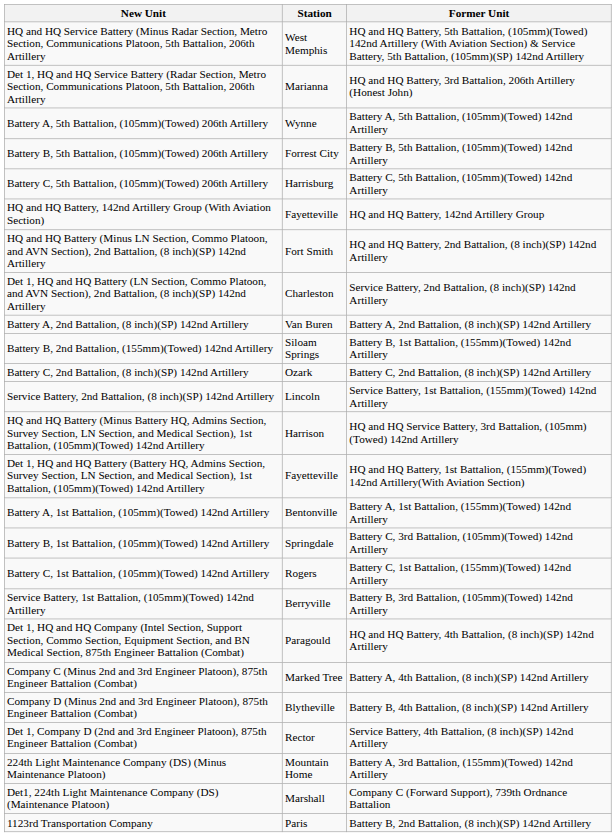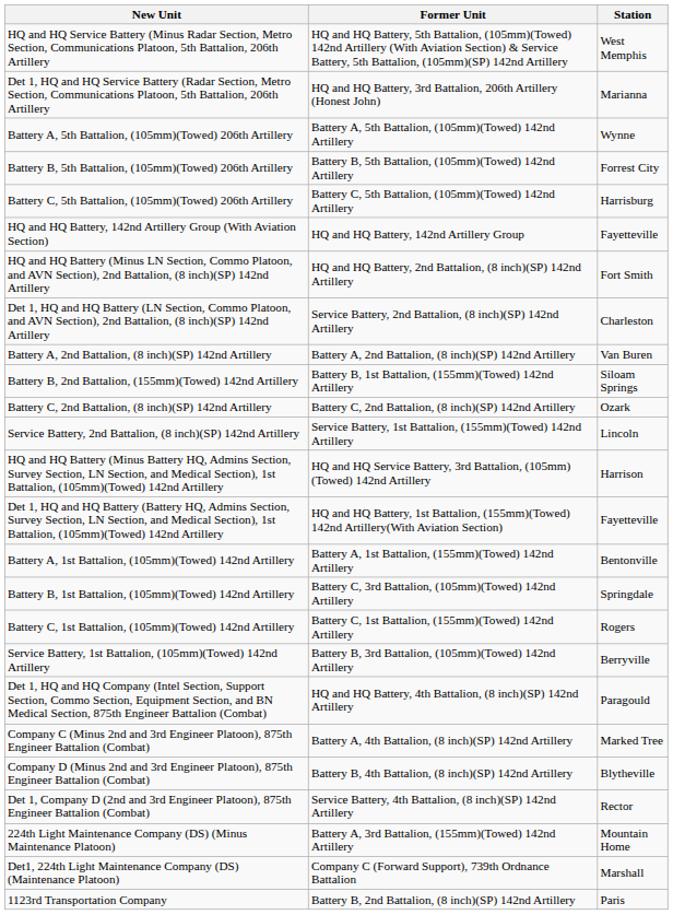 <table class="wikitable">
 <tr>
 <th>New Unit</th>
+<th>Former Unit</th>
 <th>Station</th>
-<th>Former Unit</th>
 </tr>
 <tr>
 <td>HQ and HQ Service Battery (Minus Radar Section, Metro Section, Communications Platoon, 5th Battalion, 206th Artillery</td>
+<td>HQ and HQ Battery, 5th Battalion, (105mm)(Towed) 142nd Artillery (With Aviation Section) & Service Battery, 5th Battalion, (105mm)(SP) 142nd Artillery</td>
 <td>West Memphis</td>
-<td>HQ and HQ Battery, 5th Battalion, (105mm)(Towed) 142nd Artillery (With Aviation Section) & Service Battery, 5th Battalion, (105mm)(SP) 142nd Artillery</td>
 </tr>
 <tr>
 <td>Det 1, HQ and HQ Service Battery (Radar Section, Metro Section, Communications Platoon, 5th Battalion, 206th Artillery</td>
+<td>HQ and HQ Battery, 3rd Battalion, 206th Artillery (Honest John)</td>
 <td>Marianna</td>
-<td>HQ and HQ Battery, 3rd Battalion, 206th Artillery (Honest John)</td>
 </tr>
 <tr>
 <td>Battery A, 5th Battalion, (105mm)(Towed) 206th Artillery</td>
+<td>Battery A, 5th Battalion, (105mm)(Towed) 142nd Artillery</td>
 <td>Wynne</td>
-<td>Battery A, 5th Battalion, (105mm)(Towed) 142nd Artillery</td>
 </tr>
 <tr>
 <td>Battery B, 5th Battalion, (105mm)(Towed) 206th Artillery</td>
+<td>Battery B, 5th Battalion, (105mm)(Towed) 142nd Artillery</td>
 <td>Forrest City</td>
-<td>Battery B, 5th Battalion, (105mm)(Towed) 142nd Artillery</td>
 </tr>
 <tr>
 <td>Battery C, 5th Battalion, (105mm)(Towed) 206th Artillery</td>
+<td>Battery C, 5th Battalion, (105mm)(Towed) 142nd Artillery</td>
 <td>Harrisburg</td>
-<td>Battery C, 5th Battalion, (105mm)(Towed) 142nd Artillery</td>
 </tr>
 <tr>
 <td>HQ and HQ Battery, 142nd Artillery Group (With Aviation Section)</td>
+<td>HQ and HQ Battery, 142nd Artillery Group</td>
 <td>Fayetteville</td>
-<td>HQ and HQ Battery, 142nd Artillery Group</td>
 </tr>
 <tr>
 <td>HQ and HQ Battery (Minus LN Section, Commo Platoon, and AVN Section), 2nd Battalion, (8 inch)(SP) 142nd Artillery</td>
+<td>HQ and HQ Battery, 2nd Battalion, (8 inch)(SP) 142nd Artillery</td>
 <td>Fort Smith</td>
-<td>HQ and HQ Battery, 2nd Battalion, (8 inch)(SP) 142nd Artillery</td>
 </tr>
 <tr>
 <td>Det 1, HQ and HQ Battery (LN Section, Commo Platoon, and AVN Section), 2nd Battalion, (8 inch)(SP) 142nd Artillery</td>
+<td>Service Battery, 2nd Battalion, (8 inch)(SP) 142nd Artillery</td>
 <td>Charleston</td>
-<td>Service Battery, 2nd Battalion, (8 inch)(SP) 142nd Artillery</td>
 </tr>
 <tr>
 <td>Battery A, 2nd Battalion, (8 inch)(SP) 142nd Artillery</td>
+<td>Battery A, 2nd Battalion, (8 inch)(SP) 142nd Artillery</td>
 <td>Van Buren</td>
-<td>Battery A, 2nd Battalion, (8 inch)(SP) 142nd Artillery</td>
 </tr>
 <tr>
 <td>Battery B, 2nd Battalion, (155mm)(Towed) 142nd Artillery</td>
+<td>Battery B, 1st Battalion, (155mm)(Towed) 142nd Artillery</td>
 <td>Siloam Springs</td>
-<td>Battery B, 1st Battalion, (155mm)(Towed) 142nd Artillery</td>
 </tr>
 <tr>
 <td>Battery C, 2nd Battalion, (8 inch)(SP) 142nd Artillery</td>
+<td>Battery C, 2nd Battalion, (8 inch)(SP) 142nd Artillery</td>
 <td>Ozark</td>
-<td>Battery C, 2nd Battalion, (8 inch)(SP) 142nd Artillery</td>
 </tr>
 <tr>
 <td>Service Battery, 2nd Battalion, (8 inch)(SP) 142nd Artillery</td>
+<td>Service Battery, 1st Battalion, (155mm)(Towed) 142nd Artillery</td>
 <td>Lincoln</td>
-<td>Service Battery, 1st Battalion, (155mm)(Towed) 142nd Artillery</td>
 </tr>
 <tr>
 <td>HQ and HQ Battery (Minus Battery HQ, Admins Section, Survey Section, LN Section, and Medical Section), 1st Battalion, (105mm)(Towed) 142nd Artillery</td>
+<td>HQ and HQ Service Battery, 3rd Battalion, (105mm)(Towed) 142nd Artillery</td>
 <td>Harrison</td>
-<td>HQ and HQ Service Battery, 3rd Battalion, (105mm)(Towed) 142nd Artillery</td>
 </tr>
 <tr>
 <td>Det 1, HQ and HQ Battery (Battery HQ, Admins Section, Survey Section, LN Section, and Medical Section), 1st Battalion, (105mm)(Towed) 142nd Artillery</td>
+<td>HQ and HQ Battery, 1st Battalion, (155mm)(Towed) 142nd Artillery(With Aviation Section)</td>
 <td>Fayetteville</td>
-<td>HQ and HQ Battery, 1st Battalion, (155mm)(Towed) 142nd Artillery(With Aviation Section)</td>
 </tr>
 <tr>
 <td>Battery A, 1st Battalion, (105mm)(Towed) 142nd Artillery</td>
+<td>Battery A, 1st Battalion, (155mm)(Towed) 142nd Artillery</td>
 <td>Bentonville</td>
-<td>Battery A, 1st Battalion, (155mm)(Towed) 142nd Artillery</td>
 </tr>
 <tr>
 <td>Battery B, 1st Battalion, (105mm)(Towed) 142nd Artillery</td>
+<td>Battery C, 3rd Battalion, (105mm)(Towed) 142nd Artillery</td>
 <td>Springdale</td>
-<td>Battery C, 3rd Battalion, (105mm)(Towed) 142nd Artillery</td>
 </tr>
 <tr>
 <td>Battery C, 1st Battalion, (105mm)(Towed) 142nd Artillery</td>
+<td>Battery C, 1st Battalion, (155mm)(Towed) 142nd Artillery</td>
 <td>Rogers</td>
-<td>Battery C, 1st Battalion, (155mm)(Towed) 142nd Artillery</td>
 </tr>
 <tr>
 <td>Service Battery, 1st Battalion, (105mm)(Towed) 142nd Artillery</td>
+<td>Battery B, 3rd Battalion, (105mm)(Towed) 142nd Artillery</td>
 <td>Berryville</td>
-<td>Battery B, 3rd Battalion, (105mm)(Towed) 142nd Artillery</td>
 </tr>
 <tr>
 <td>Det 1, HQ and HQ Company (Intel Section, Support Section, Commo Section, Equipment Section, and BN Medical Section, 875th Engineer Battalion (Combat)</td>
+<td>HQ and HQ Battery, 4th Battalion, (8 inch)(SP) 142nd Artillery</td>
 <td>Paragould</td>
-<td>HQ and HQ Battery, 4th Battalion, (8 inch)(SP) 142nd Artillery</td>
 </tr>
 <tr>
 <td>Company C (Minus 2nd and 3rd Engineer Platoon), 875th Engineer Battalion (Combat)</td>
+<td>Battery A, 4th Battalion, (8 inch)(SP) 142nd Artillery</td>
 <td>Marked Tree</td>
-<td>Battery A, 4th Battalion, (8 inch)(SP) 142nd Artillery</td>
 </tr>
 <tr>
 <td>Company D (Minus 2nd and 3rd Engineer Platoon), 875th Engineer Battalion (Combat)</td>
+<td>Battery B, 4th Battalion, (8 inch)(SP) 142nd Artillery</td>
 <td>Blytheville</td>
-<td>Battery B, 4th Battalion, (8 inch)(SP) 142nd Artillery</td>
 </tr>
 <tr>
 <td>Det 1, Company D (2nd and 3rd Engineer Platoon), 875th Engineer Battalion (Combat)</td>
+<td>Service Battery, 4th Battalion, (8 inch)(SP) 142nd Artillery</td>
 <td>Rector</td>
-<td>Service Battery, 4th Battalion, (8 inch)(SP) 142nd Artillery</td>
 </tr>
 <tr>
 <td>224th Light Maintenance Company (DS) (Minus Maintenance Platoon)</td>
+<td>Battery A, 3rd Battalion, (155mm)(Towed) 142nd Artillery</td>
 <td>Mountain Home</td>
-<td>Battery A, 3rd Battalion, (155mm)(Towed) 142nd Artillery</td>
 </tr>
 <tr>
 <td>Det1, 224th Light Maintenance Company (DS) (Maintenance Platoon)</td>
+<td>Company C (Forward Support), 739th Ordnance Battalion</td>
 <td>Marshall</td>
-<td>Company C (Forward Support), 739th Ordnance Battalion</td>
 </tr>
 <tr>
 <td>1123rd Transportation Company</td>
+<td>Battery B, 2nd Battalion, (8 inch)(SP) 142nd Artillery</td>
 <td>Paris</td>
-<td>Battery B, 2nd Battalion, (8 inch)(SP) 142nd Artillery</td>
 </tr>
 </table>
